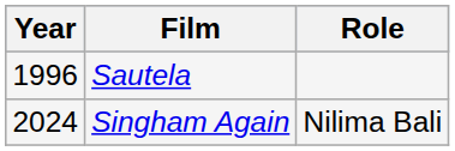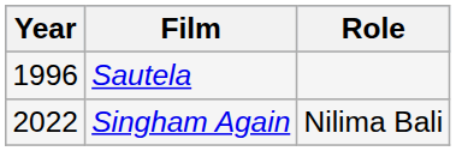 <table class="wikitable sortable" style="background:#f5f5f5;">
 <tr style="background:#B0C4DE;">
 <th>Year</th>
 <th>Film</th>
 <th>Role</th>
 </tr>
 <tr>
 <td>1996</td>
 <td><em><a href='#'>Sautela</a></em></td>
 <td></td>
 </tr>
 <tr>
-<td>2024</td>
+<td>2022</td>
 <td><em><a href='#'>Singham Again</a></em></td>
 <td>Nilima Bali</td>
 </tr>
 </table>
